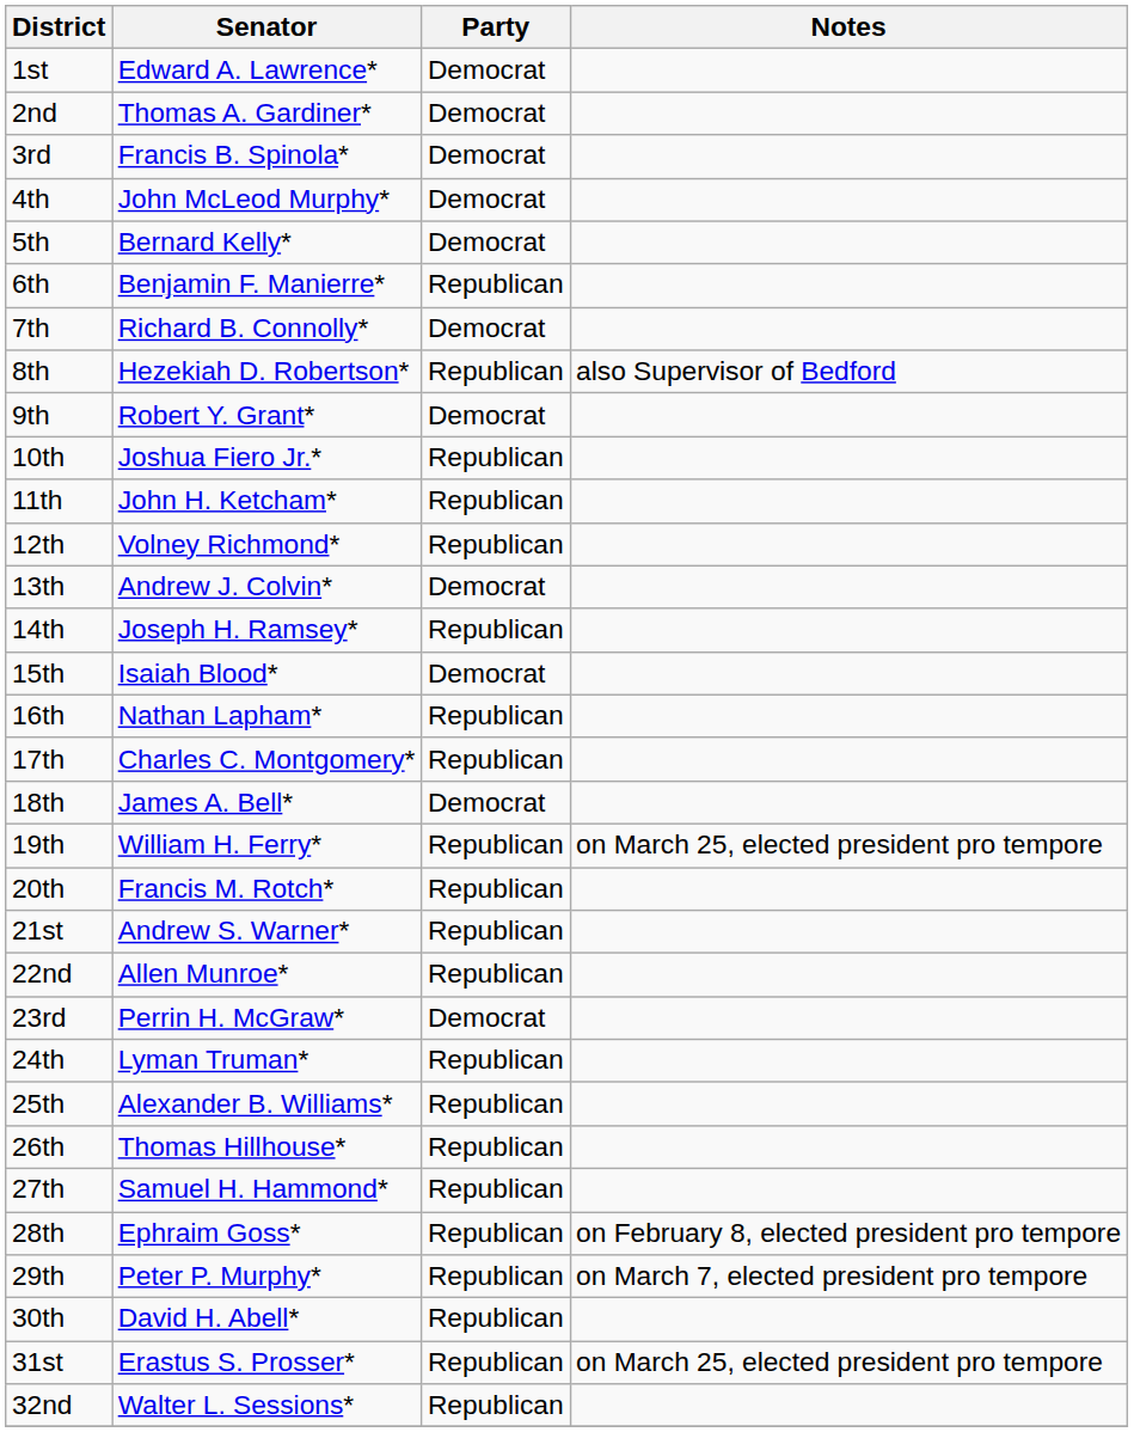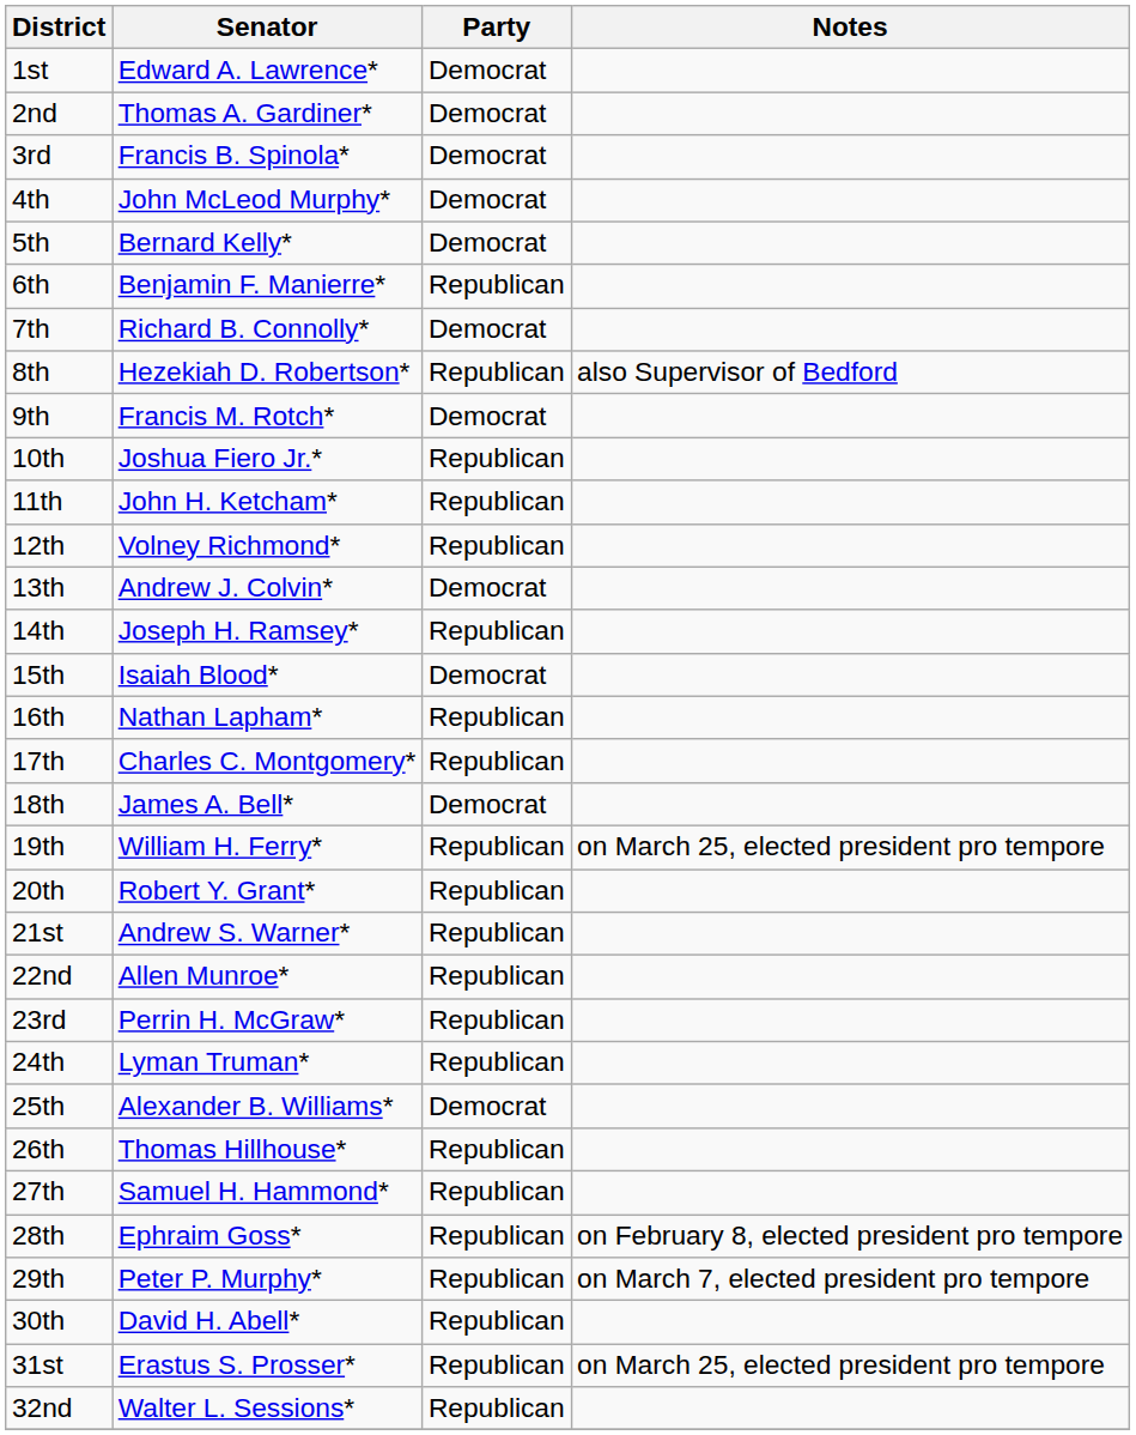 <table class=wikitable>
 <tr>
 <th>District</th>
 <th>Senator</th>
 <th>Party</th>
 <th>Notes</th>
 </tr>
 <tr>
 <td>1st</td>
 <td><a href='#'>Edward A. Lawrence</a>*</td>
 <td>Democrat</td>
 <td></td>
 </tr>
 <tr>
 <td>2nd</td>
 <td><a href='#'>Thomas A. Gardiner</a>*</td>
 <td>Democrat</td>
 <td></td>
 </tr>
 <tr>
 <td>3rd</td>
 <td><a href='#'>Francis B. Spinola</a>*</td>
 <td>Democrat</td>
 <td></td>
 </tr>
 <tr>
 <td>4th</td>
 <td><a href='#'>John McLeod Murphy</a>*</td>
 <td>Democrat</td>
 <td></td>
 </tr>
 <tr>
 <td>5th</td>
 <td><a href='#'>Bernard Kelly</a>*</td>
 <td>Democrat</td>
 <td></td>
 </tr>
 <tr>
 <td>6th</td>
 <td><a href='#'>Benjamin F. Manierre</a>*</td>
 <td>Republican</td>
 <td></td>
 </tr>
 <tr>
 <td>7th</td>
 <td><a href='#'>Richard B. Connolly</a>*</td>
 <td>Democrat</td>
 <td></td>
 </tr>
 <tr>
 <td>8th</td>
 <td><a href='#'>Hezekiah D. Robertson</a>*</td>
 <td>Republican</td>
 <td>also Supervisor of <a href='#'>Bedford</a></td>
 </tr>
 <tr>
 <td>9th</td>
-<td><a href='#'>Robert Y. Grant</a>*</td>
+<td><a href='#'>Francis M. Rotch</a>*</td>
 <td>Democrat</td>
 <td></td>
 </tr>
 <tr>
 <td>10th</td>
 <td><a href='#'>Joshua Fiero Jr.</a>*</td>
 <td>Republican</td>
 <td></td>
 </tr>
 <tr>
 <td>11th</td>
 <td><a href='#'>John H. Ketcham</a>*</td>
 <td>Republican</td>
 <td></td>
 </tr>
 <tr>
 <td>12th</td>
 <td><a href='#'>Volney Richmond</a>*</td>
 <td>Republican</td>
 <td></td>
 </tr>
 <tr>
 <td>13th</td>
 <td><a href='#'>Andrew J. Colvin</a>*</td>
 <td>Democrat</td>
 <td></td>
 </tr>
 <tr>
 <td>14th</td>
 <td><a href='#'>Joseph H. Ramsey</a>*</td>
 <td>Republican</td>
 <td></td>
 </tr>
 <tr>
 <td>15th</td>
 <td><a href='#'>Isaiah Blood</a>*</td>
 <td>Democrat</td>
 <td></td>
 </tr>
 <tr>
 <td>16th</td>
 <td><a href='#'>Nathan Lapham</a>*</td>
 <td>Republican</td>
 <td></td>
 </tr>
 <tr>
 <td>17th</td>
 <td><a href='#'>Charles C. Montgomery</a>*</td>
 <td>Republican</td>
 <td></td>
 </tr>
 <tr>
 <td>18th</td>
 <td><a href='#'>James A. Bell</a>*</td>
 <td>Democrat</td>
 <td></td>
 </tr>
 <tr>
 <td>19th</td>
 <td><a href='#'>William H. Ferry</a>*</td>
 <td>Republican</td>
 <td>on March 25, elected president pro tempore</td>
 </tr>
 <tr>
 <td>20th</td>
-<td><a href='#'>Francis M. Rotch</a>*</td>
+<td><a href='#'>Robert Y. Grant</a>*</td>
 <td>Republican</td>
 <td></td>
 </tr>
 <tr>
 <td>21st</td>
 <td><a href='#'>Andrew S. Warner</a>*</td>
 <td>Republican</td>
 <td></td>
 </tr>
 <tr>
 <td>22nd</td>
 <td><a href='#'>Allen Munroe</a>*</td>
 <td>Republican</td>
 <td></td>
 </tr>
 <tr>
 <td>23rd</td>
 <td><a href='#'>Perrin H. McGraw</a>*</td>
-<td>Democrat</td>
+<td>Republican</td>
 <td></td>
 </tr>
 <tr>
 <td>24th</td>
 <td><a href='#'>Lyman Truman</a>*</td>
 <td>Republican</td>
 <td></td>
 </tr>
 <tr>
 <td>25th</td>
 <td><a href='#'>Alexander B. Williams</a>*</td>
-<td>Republican</td>
+<td>Democrat</td>
 <td></td>
 </tr>
 <tr>
 <td>26th</td>
 <td><a href='#'>Thomas Hillhouse</a>*</td>
 <td>Republican</td>
 <td></td>
 </tr>
 <tr>
 <td>27th</td>
 <td><a href='#'>Samuel H. Hammond</a>*</td>
 <td>Republican</td>
 <td></td>
 </tr>
 <tr>
 <td>28th</td>
 <td><a href='#'>Ephraim Goss</a>*</td>
 <td>Republican</td>
 <td>on February 8, elected president pro tempore</td>
 </tr>
 <tr>
 <td>29th</td>
 <td><a href='#'>Peter P. Murphy</a>*</td>
 <td>Republican</td>
 <td>on March 7, elected president pro tempore</td>
 </tr>
 <tr>
 <td>30th</td>
 <td><a href='#'>David H. Abell</a>*</td>
 <td>Republican</td>
 <td></td>
 </tr>
 <tr>
 <td>31st</td>
 <td><a href='#'>Erastus S. Prosser</a>*</td>
 <td>Republican</td>
 <td>on March 25, elected president pro tempore</td>
 </tr>
 <tr>
 <td>32nd</td>
 <td><a href='#'>Walter L. Sessions</a>*</td>
 <td>Republican</td>
 <td></td>
 </tr>
 <tr>
 </tr>
 </table>
